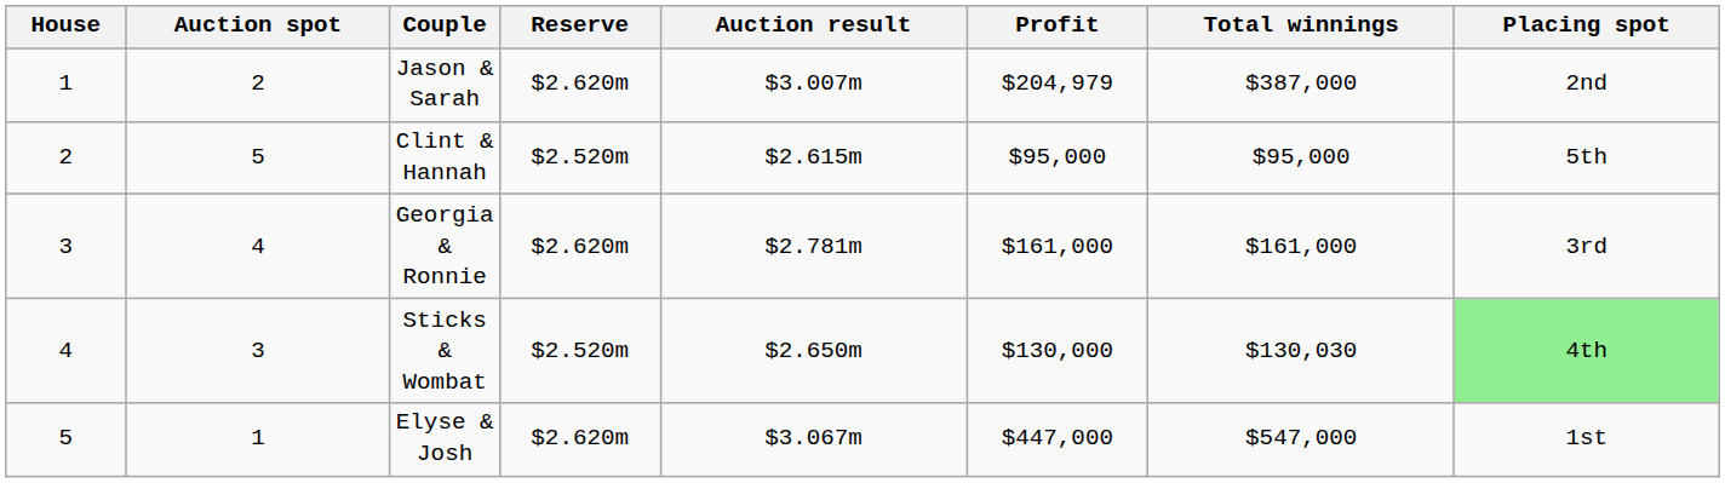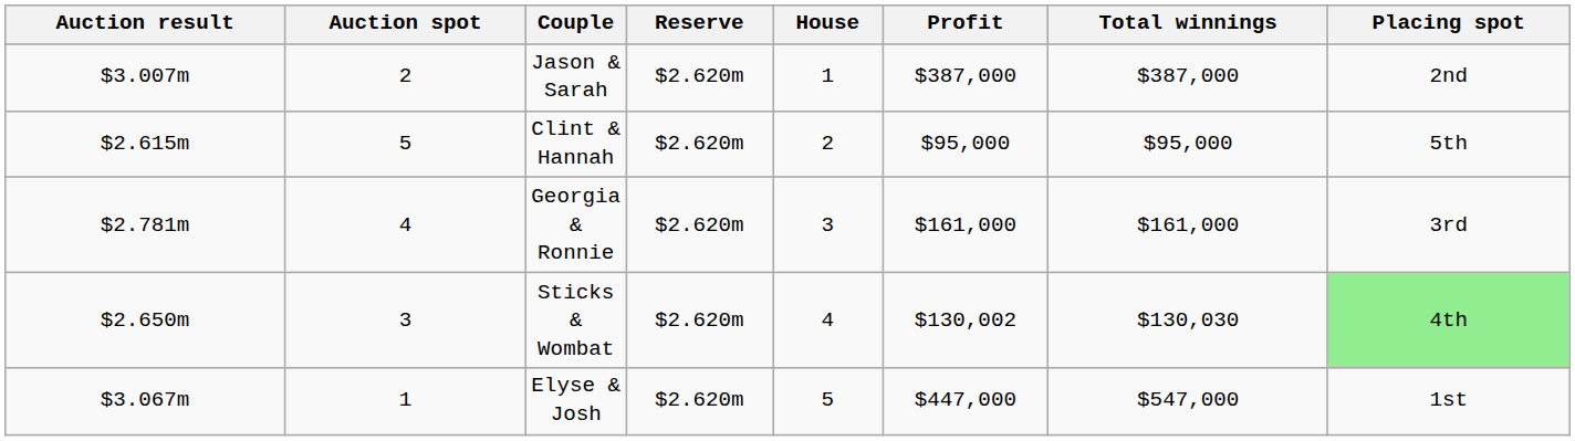 <table class="wikitable" style="text-align: center; font-size: 9pt; line-height:16px; width:70%" |>
 <tr>
-<th>House</th>
+<th>Auction result</th>
 <th>Auction spot</th>
 <th>Couple</th>
 <th>Reserve</th>
-<th>Auction result</th>
+<th>House</th>
 <th>Profit</th>
 <th>Total winnings</th>
 <th>Placing spot</th>
 </tr>
 <tr>
-<td>1</td>
+<td style="text-align:center">$3.007m</td>
 <td style="text-align:center">2</td>
 <td style="width:5%;" scope="col" style="background:#00BFFF; color:black;">Jason & Sarah</td>
 <td style="text-align:center">$2.620m</td>
-<td style="text-align:center">$3.007m</td>
-<td style="text-align:center">$204,979</td>
+<td>1</td>
+<td style="text-align:center">$387,000</td>
 <td style="text-align:center">$387,000</td>
 <td style="text-align:center">2nd</td>
 </tr>
 <tr>
-<td>2</td>
+<td style="text-align:center">$2.615m</td>
 <td style="text-align:center">5</td>
 <td style="width:5%;" scope="col" style="background:orange; color:black;">Clint & Hannah</td>
-<td style="text-align:center">$2.520m</td>
-<td style="text-align:center">$2.615m</td>
+<td style="text-align:center">$2.620m</td>
+<td>2</td>
 <td style="text-align:center">$95,000</td>
 <td style="text-align:center">$95,000</td>
 <td style="text-align:center">5th</td>
 </tr>
 <tr>
-<td>3</td>
+<td style="text-align:center">$2.781m</td>
 <td style="text-align:center">4</td>
 <td style="width:5%;" scope="col" style="background:#FDEE00; color:black;">Georgia & Ronnie</td>
 <td style="text-align:center">$2.620m</td>
-<td style="text-align:center">$2.781m</td>
+<td>3</td>
 <td style="text-align:center">$161,000</td>
 <td style="text-align:center">$161,000</td>
 <td style="text-align:center">3rd</td>
 </tr>
 <tr>
-<td>4</td>
+<td style="text-align:center">$2.650m</td>
 <td style="text-align:center">3</td>
 <td style="width:5%;" scope="col" style="background:#A4C639; color:black;">Sticks & Wombat</td>
-<td style="text-align:center">$2.520m</td>
-<td style="text-align:center">$2.650m</td>
-<td style="text-align:center">$130,000</td>
+<td style="text-align:center">$2.620m</td>
+<td>4</td>
+<td style="text-align:center">$130,002</td>
 <td style="text-align:center">$130,030</td>
 <td style="background: lightgreen; text-align:center">4th</td>
 </tr>
 <tr>
-<td>5</td>
+<td style="text-align:center">$3.067m</td>
 <td style="text-align:center">1</td>
 <td style="width:5%;" scope="col" style="background:#FF0800; color:black;">Elyse & Josh</td>
 <td style="text-align:center">$2.620m</td>
-<td style="text-align:center">$3.067m</td>
+<td>5</td>
 <td style="text-align:center">$447,000</td>
 <td style="text-align:center">$547,000</td>
 <td style="text-align:center">1st</td>
 </tr>
 </table>
